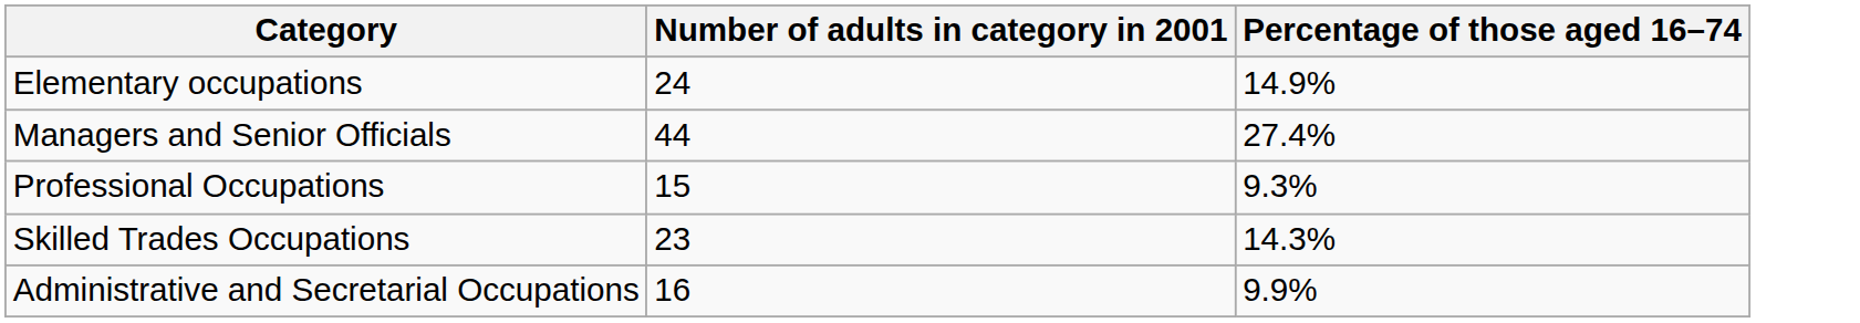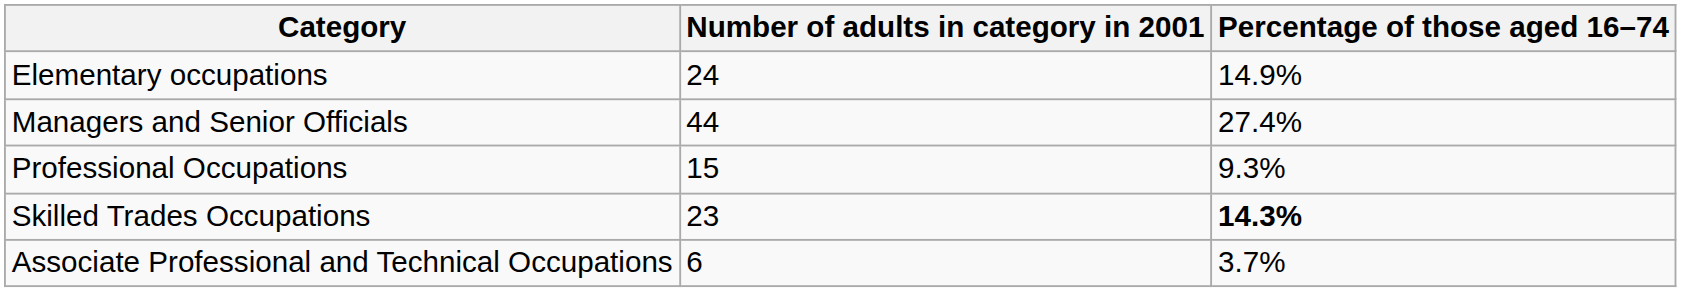 <table class="wikitable">
 <tr>
 <th>Category</th>
 <th>Number of adults in category in 2001</th>
 <th>Percentage of those aged 16–74</th>
 </tr>
 <tr>
 <td>Elementary occupations</td>
 <td>24</td>
 <td>14.9%</td>
 </tr>
 <tr>
 <td>Managers and Senior Officials</td>
 <td>44</td>
 <td>27.4%</td>
 </tr>
 <tr>
 <td>Professional Occupations</td>
 <td>15</td>
 <td>9.3%</td>
 </tr>
 <tr>
 <td>Skilled Trades Occupations</td>
 <td>23</td>
-<td>14.3%</td>
+<td><strong>14.3%</strong></td>
 </tr>
 <tr>
-<td>Administrative and Secretarial Occupations</td>
-<td>16</td>
-<td>9.9%</td>
+<td>Associate Professional and Technical Occupations</td>
+<td>6</td>
+<td>3.7%<br></td>
 </tr>
 </table>
